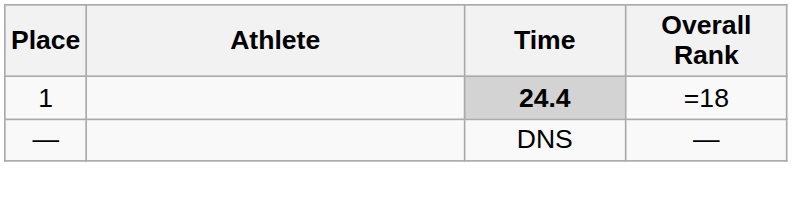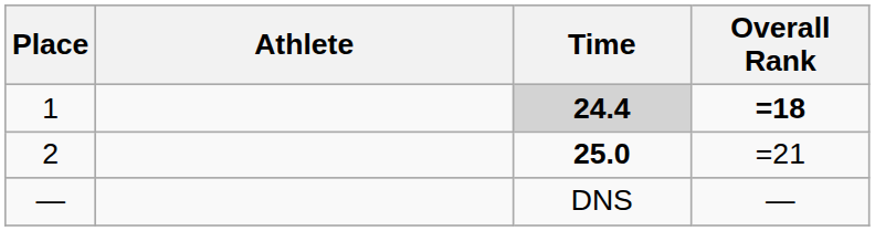 <table class=wikitable style="text-align:center">
 <tr>
 <th width=20>Place</th>
 <th width=220>Athlete</th>
 <th width=90>Time</th>
 <th width=90>Overall Rank</th>
 </tr>
 <tr>
 <td>1</td>
 <td align=left></td>
 <td style="background: lightgrey;"><strong>24.4</strong></td>
-<td>=18</td>
+<td><strong>=18</strong></td>
+</tr>
+<tr>
+<td>2</td>
+<td align=left></td>
+<td><strong>25.0</strong></td>
+<td>=21</td>
 </tr>
 <tr>
 <td>—</td>
 <td align=left></td>
 <td>DNS</td>
 <td>—</td>
 </tr>
 </table>
